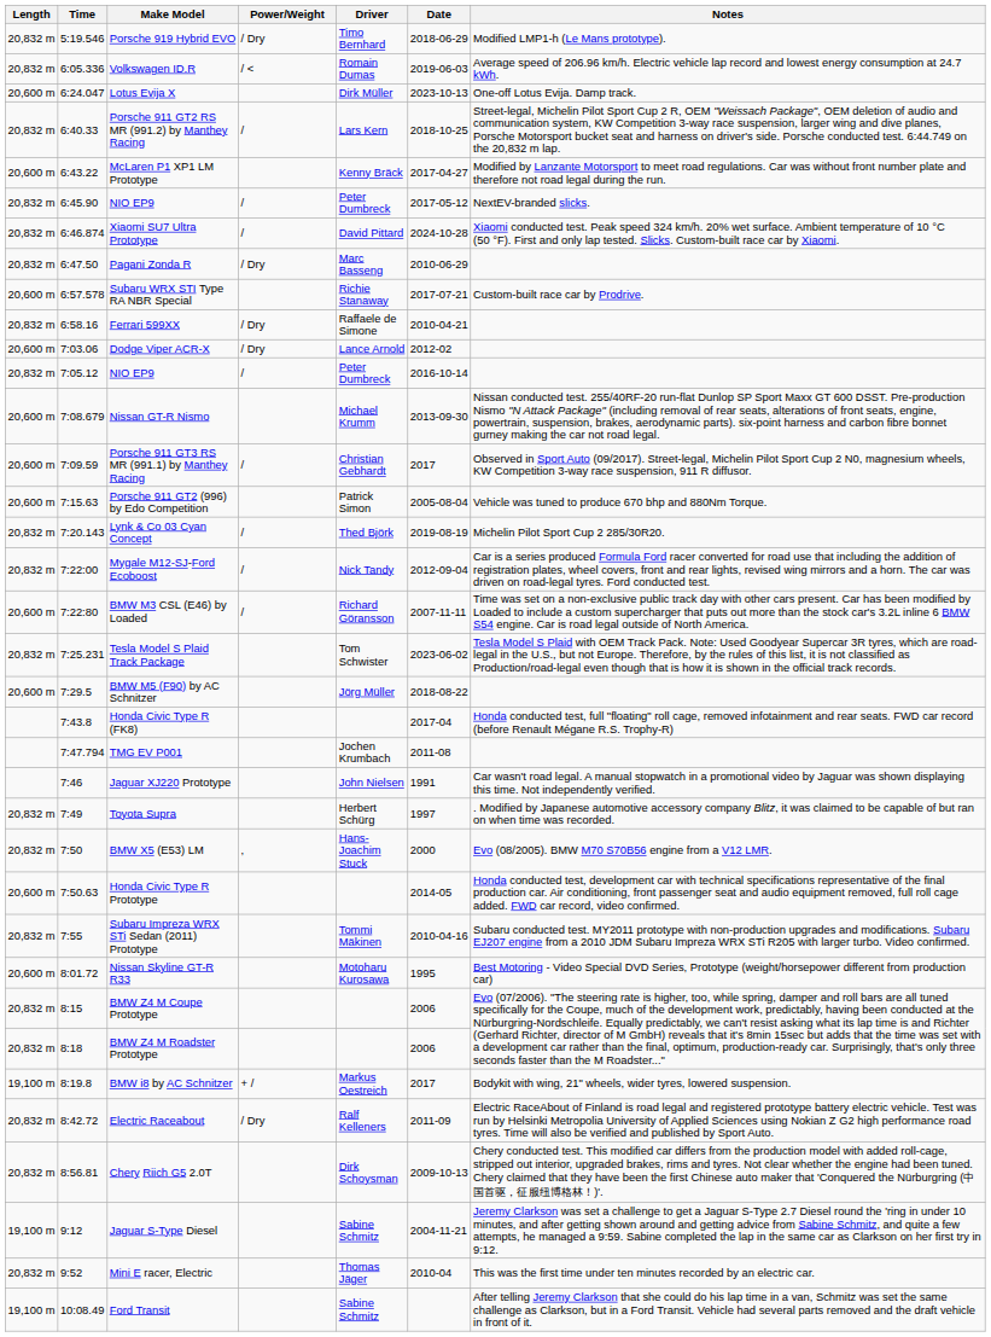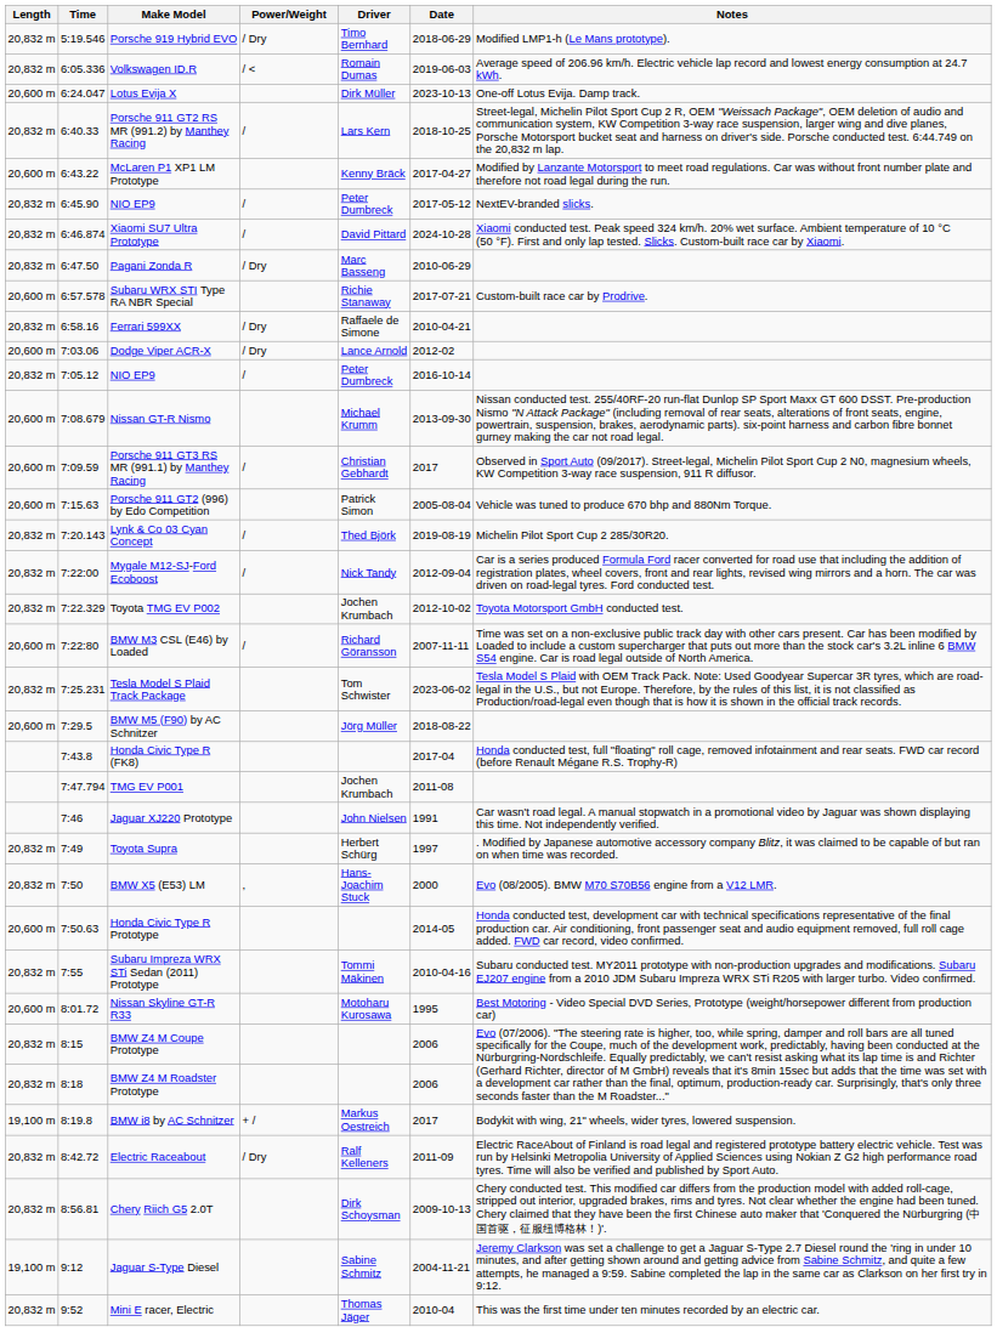 <table class="wikitable sortable" style="font-size:90%;">
 <tr>
 <th>Length</th>
 <th>Time</th>
 <th style="width:110px;">Make Model</th>
 <th style="width:118px;">Power/Weight</th>
 <th>Driver</th>
 <th>Date</th>
 <th>Notes</th>
 </tr>
 <tr>
 <td style="white-space: nowrap;">20,832 m</td>
 <td style="white-space: nowrap;">5:19.546</td>
 <td style="white-space: nowrap;"><a href='#'>Porsche 919 Hybrid EVO</a></td>
 <td> /  Dry</td>
 <td><a href='#'>Timo Bernhard</a></td>
 <td style="white-space: nowrap;">2018-06-29</td>
 <td>Modified LMP1-h (<a href='#'>Le Mans prototype</a>).</td>
 </tr>
 <tr>
 <td>20,832 m</td>
 <td>6:05.336</td>
 <td><a href='#'>Volkswagen ID.R</a></td>
 <td> / <</td>
 <td><a href='#'>Romain Dumas</a></td>
 <td>2019-06-03</td>
 <td>Average speed of 206.96 km/h. Electric vehicle lap record and lowest energy consumption at 24.7 <a href='#'>kWh</a>.</td>
 </tr>
 <tr>
 <td>20,600 m</td>
 <td>6:24.047</td>
 <td><a href='#'>Lotus Evija X</a></td>
 <td></td>
 <td><a href='#'>Dirk Müller</a></td>
 <td>2023-10-13</td>
 <td>One-off Lotus Evija. Damp track.</td>
 </tr>
 <tr>
 <td style="white-space: nowrap;">20,832 m</td>
 <td>6:40.33</td>
 <td><a href='#'>Porsche 911 GT2 RS</a> MR (991.2) by <a href='#'>Manthey Racing</a></td>
 <td> / </td>
 <td><a href='#'>Lars Kern</a></td>
 <td>2018-10-25</td>
 <td>Street-legal, Michelin Pilot Sport Cup 2 R, OEM <em>"Weissach Package"</em>, OEM deletion of audio and communication system, KW Competition 3-way race suspension, larger wing and dive planes, Porsche Motorsport bucket seat and harness on driver's side. Porsche conducted test. 6:44.749 on the 20,832 m lap.</td>
 </tr>
 <tr>
 <td>20,600 m</td>
 <td>6:43.22</td>
 <td><a href='#'>McLaren P1</a> XP1 LM Prototype</td>
 <td></td>
 <td><a href='#'>Kenny Bräck</a></td>
 <td>2017-04-27</td>
 <td>Modified by <a href='#'>Lanzante Motorsport</a> to meet road regulations. Car was without front number plate and therefore not road legal during the run.</td>
 </tr>
 <tr>
 <td>20,832 m</td>
 <td>6:45.90</td>
 <td><a href='#'>NIO EP9</a></td>
 <td> / </td>
 <td><a href='#'>Peter Dumbreck</a></td>
 <td>2017-05-12</td>
 <td>NextEV-branded <a href='#'>slicks</a>.</td>
 </tr>
 <tr>
 <td>20,832 m</td>
 <td>6:46.874</td>
 <td><a href='#'>Xiaomi SU7 Ultra Prototype</a></td>
 <td> / </td>
 <td><a href='#'>David Pittard</a></td>
 <td>2024-10-28</td>
 <td><a href='#'>Xiaomi</a> conducted test. Peak speed 324 km/h. 20% wet surface. Ambient temperature of 10 °C (50 °F). First and only lap tested. <a href='#'>Slicks</a>. Custom-built race car by <a href='#'>Xiaomi</a>.</td>
 </tr>
 <tr>
 <td>20,832 m</td>
 <td>6:47.50</td>
 <td><a href='#'>Pagani Zonda R</a></td>
 <td> /  Dry</td>
 <td><a href='#'>Marc Basseng</a></td>
 <td>2010-06-29</td>
 <td></td>
 </tr>
 <tr>
 <td>20,600 m</td>
 <td>6:57.578</td>
 <td><a href='#'>Subaru WRX STI</a> Type RA NBR Special</td>
 <td></td>
 <td><a href='#'>Richie Stanaway</a></td>
 <td>2017-07-21</td>
 <td>Custom-built race car by <a href='#'>Prodrive</a>.</td>
 </tr>
 <tr>
 <td>20,832 m</td>
 <td>6:58.16</td>
 <td><a href='#'>Ferrari 599XX</a></td>
 <td> /  Dry</td>
 <td>Raffaele de Simone</td>
 <td>2010-04-21</td>
 <td></td>
 </tr>
 <tr>
 <td>20,600 m</td>
 <td>7:03.06</td>
 <td><a href='#'>Dodge Viper ACR-X</a></td>
 <td> /  Dry</td>
 <td><a href='#'>Lance Arnold</a></td>
 <td>2012-02</td>
 <td></td>
 </tr>
 <tr>
 <td>20,832 m</td>
 <td>7:05.12</td>
 <td><a href='#'>NIO EP9</a></td>
 <td> / </td>
 <td><a href='#'>Peter Dumbreck</a></td>
 <td>2016-10-14</td>
 <td></td>
 </tr>
 <tr>
 <td>20,600 m</td>
 <td>7:08.679</td>
 <td><a href='#'>Nissan GT-R Nismo</a></td>
 <td></td>
 <td><a href='#'>Michael Krumm</a></td>
 <td>2013-09-30</td>
 <td>Nissan conducted test. 255/40RF-20 run-flat Dunlop SP Sport Maxx GT 600 DSST. Pre-production Nismo <em>"N Attack Package"</em> (including removal of rear seats, alterations of front seats, engine, powertrain, suspension, brakes, aerodynamic parts). six-point harness and carbon fibre bonnet gurney making the car not road legal.</td>
 </tr>
 <tr>
 <td>20,600 m</td>
 <td>7:09.59</td>
 <td><a href='#'>Porsche 911 GT3 RS</a> MR (991.1) by <a href='#'>Manthey Racing</a></td>
 <td> / </td>
 <td><a href='#'>Christian Gebhardt</a></td>
 <td>2017</td>
 <td>Observed in <a href='#'>Sport Auto</a> (09/2017). Street-legal, Michelin Pilot Sport Cup 2 N0, magnesium wheels, KW Competition 3-way race suspension, 911 R diffusor.</td>
 </tr>
 <tr>
 <td>20,600 m</td>
 <td>7:15.63</td>
 <td><a href='#'>Porsche 911 GT2</a> (996) by Edo Competition</td>
 <td></td>
 <td>Patrick Simon</td>
 <td>2005-08-04</td>
 <td>Vehicle was tuned to produce 670 bhp and 880Nm Torque.</td>
 </tr>
 <tr>
 <td>20,832 m</td>
 <td>7:20.143</td>
 <td><a href='#'>Lynk & Co 03 Cyan Concept</a></td>
 <td> / </td>
 <td><a href='#'>Thed Björk</a></td>
 <td>2019-08-19</td>
 <td>Michelin Pilot Sport Cup 2 285/30R20.</td>
 </tr>
 <tr>
 <td>20,832 m</td>
 <td>7:22:00</td>
 <td><a href='#'>Mygale M12-SJ</a>-<a href='#'>Ford Ecoboost</a></td>
 <td> / </td>
 <td><a href='#'>Nick Tandy</a></td>
 <td>2012-09-04</td>
 <td> Car is a series produced <a href='#'>Formula Ford</a> racer converted for road use that including the addition of registration plates, wheel covers, front and rear lights, revised wing mirrors and a horn. The car was driven on road-legal tyres. Ford conducted test.</td>
 </tr>
 <tr>
+<td>20,832 m</td>
+<td>7:22.329</td>
+<td>Toyota <a href='#'>TMG EV P002</a></td>
+<td></td>
+<td>Jochen Krumbach</td>
+<td>2012-10-02</td>
+<td><a href='#'>Toyota Motorsport GmbH</a> conducted test.</td>
+</tr>
+<tr>
 <td>20,600 m</td>
 <td>7:22:80</td>
 <td><a href='#'>BMW M3</a> CSL (E46) by Loaded</td>
 <td> / </td>
 <td><a href='#'>Richard Göransson</a></td>
 <td>2007-11-11</td>
 <td>Time was set on a non-exclusive public track day with other cars present. Car has been modified by Loaded to include a custom supercharger that puts out  more than the stock car's  3.2L inline 6 <a href='#'>BMW S54</a> engine. Car is road legal outside of North America.</td>
 </tr>
 <tr>
 <td>20,832 m</td>
 <td>7:25.231</td>
 <td><a href='#'>Tesla Model S Plaid Track Package</a></td>
 <td></td>
 <td>Tom Schwister</td>
 <td>2023-06-02</td>
 <td><a href='#'>Tesla Model S Plaid</a> with OEM Track Pack. Note: Used Goodyear Supercar 3R tyres, which are road-legal in the U.S., but not Europe. Therefore, by the rules of this list, it is not classified as Production/road-legal even though that is how it is shown in the official track records.</td>
 </tr>
 <tr>
 <td>20,600 m</td>
 <td>7:29.5</td>
 <td><a href='#'>BMW M5 (F90)</a> by AC Schnitzer</td>
 <td></td>
 <td><a href='#'>Jörg Müller</a></td>
 <td>2018-08-22</td>
 <td></td>
 </tr>
 <tr>
 <td></td>
 <td>7:43.8</td>
 <td><a href='#'>Honda Civic Type R</a> (FK8)</td>
 <td></td>
 <td></td>
 <td>2017-04</td>
 <td><a href='#'>Honda</a> conducted test, full "floating" roll cage, removed infotainment and rear seats. FWD car record (before Renault Mégane R.S. Trophy-R)</td>
 </tr>
 <tr>
 <td></td>
 <td>7:47.794</td>
 <td><a href='#'>TMG EV P001</a></td>
 <td></td>
 <td>Jochen Krumbach</td>
 <td>2011-08</td>
 <td></td>
 </tr>
 <tr>
 <td></td>
 <td>7:46</td>
 <td><a href='#'>Jaguar XJ220</a> Prototype</td>
 <td></td>
 <td><a href='#'>John Nielsen</a></td>
 <td>1991</td>
 <td>Car wasn't road legal. A manual stopwatch in a promotional video by Jaguar was shown displaying this time. Not independently verified.</td>
 </tr>
 <tr>
 <td>20,832 m</td>
 <td>7:49</td>
 <td><a href='#'>Toyota Supra</a></td>
 <td></td>
 <td>Herbert Schürg</td>
 <td>1997</td>
 <td>. Modified by Japanese automotive accessory company <em>Blitz</em>, it was claimed to be capable of  but ran on  when time was recorded.</td>
 </tr>
 <tr>
 <td>20,832 m</td>
 <td>7:50</td>
 <td><a href='#'>BMW X5</a> (E53) LM</td>
 <td>, </td>
 <td><a href='#'>Hans-Joachim Stuck</a></td>
 <td>2000</td>
 <td><a href='#'>Evo</a> (08/2005). BMW <a href='#'>M70 S70B56</a> engine from a <a href='#'>V12 LMR</a>.</td>
 </tr>
 <tr>
 <td>20,600 m</td>
 <td>7:50.63</td>
 <td><a href='#'>Honda Civic Type R</a> Prototype</td>
 <td></td>
 <td></td>
 <td>2014-05</td>
 <td><a href='#'>Honda</a> conducted test, development car with technical specifications representative of the final production car. Air conditioning, front passenger seat and audio equipment removed, full roll cage added. <a href='#'>FWD</a> car record, video confirmed.</td>
 </tr>
 <tr>
 <td>20,832 m</td>
 <td>7:55</td>
 <td><a href='#'>Subaru Impreza WRX STi</a> Sedan (2011) Prototype</td>
 <td></td>
 <td><a href='#'>Tommi Mäkinen</a></td>
 <td>2010-04-16</td>
 <td>Subaru conducted test. MY2011 prototype with non-production upgrades and modifications. <a href='#'>Subaru EJ207 engine</a> from a 2010 JDM Subaru Impreza WRX STi R205 with larger turbo. Video confirmed.</td>
 </tr>
 <tr>
 <td>20,600 m</td>
 <td>8:01.72</td>
 <td><a href='#'>Nissan Skyline GT-R R33</a></td>
 <td></td>
 <td><a href='#'>Motoharu Kurosawa</a></td>
 <td>1995</td>
 <td><a href='#'>Best Motoring</a> - Video Special DVD Series, Prototype (weight/horsepower different from production car)</td>
 </tr>
 <tr>
 <td>20,832 m</td>
 <td>8:15</td>
 <td><a href='#'>BMW Z4 M Coupe</a> Prototype</td>
 <td></td>
 <td></td>
 <td>2006</td>
 <td rowspan="2"><a href='#'>Evo</a> (07/2006). "The steering rate is higher, too, while spring, damper and roll bars are all tuned specifically for the Coupe, much of the development work, predictably, having been conducted at the Nürburgring-Nordschleife. Equally predictably, we can't resist asking what its lap time is and Richter (Gerhard Richter, director of M GmbH) reveals that it's 8min 15sec but adds that the time was set with a development car rather than the final, optimum, production-ready car. Surprisingly, that's only three seconds faster than the M Roadster..."</td>
 </tr>
 <tr>
 <td>20,832 m</td>
 <td>8:18</td>
 <td><a href='#'>BMW Z4 M Roadster</a> Prototype</td>
 <td></td>
 <td></td>
 <td>2006</td>
 </tr>
 <tr>
 <td>19,100 m</td>
 <td>8:19.8</td>
 <td><a href='#'>BMW i8</a> by <a href='#'>AC Schnitzer</a></td>
 <td> +  / </td>
 <td><a href='#'>Markus Oestreich</a></td>
 <td>2017</td>
 <td>Bodykit with wing, 21" wheels, wider tyres, lowered suspension.</td>
 </tr>
 <tr>
 <td>20,832 m</td>
 <td>8:42.72</td>
 <td><a href='#'>Electric Raceabout</a></td>
 <td> /  Dry</td>
 <td><a href='#'>Ralf Kelleners</a></td>
 <td>2011-09</td>
 <td>Electric RaceAbout of Finland is road legal and registered prototype battery electric vehicle. Test was run by Helsinki Metropolia University of Applied Sciences using Nokian Z G2 high performance road tyres. Time will also be verified and published by Sport Auto.</td>
 </tr>
 <tr>
 <td>20,832 m</td>
 <td>8:56.81</td>
 <td><a href='#'>Chery</a> <a href='#'>Riich G5</a> 2.0T</td>
 <td></td>
 <td><a href='#'>Dirk Schoysman</a></td>
 <td>2009-10-13</td>
 <td>Chery conducted test. This modified car differs from the production model with added roll-cage, stripped out interior, upgraded brakes, rims and tyres. Not clear whether the engine had been tuned. Chery claimed that they have been the first Chinese auto maker that 'Conquered the Nürburgring (中国首驱，征服纽博格林！)'.</td>
 </tr>
 <tr>
 <td>19,100 m</td>
 <td>9:12</td>
 <td><a href='#'>Jaguar S-Type</a> Diesel</td>
 <td></td>
 <td><a href='#'>Sabine Schmitz</a></td>
 <td>2004-11-21</td>
 <td><a href='#'>Jeremy Clarkson</a> was set a challenge to get a Jaguar S-Type 2.7 Diesel round the 'ring in under 10 minutes, and after getting shown around and getting advice from <a href='#'>Sabine Schmitz</a>, and quite a few attempts, he managed a 9:59. Sabine completed the lap in the same car as Clarkson on her first try in 9:12.</td>
 </tr>
 <tr>
 <td>20,832 m</td>
 <td>9:52</td>
 <td><a href='#'>Mini E</a> racer, Electric</td>
 <td></td>
 <td><a href='#'>Thomas Jäger</a></td>
 <td>2010-04</td>
 <td>This was the first time under ten minutes recorded by an electric car.</td>
 </tr>
-<tr>
-<td>19,100 m</td>
-<td>10:08.49</td>
-<td><a href='#'>Ford Transit</a></td>
-<td></td>
-<td><a href='#'>Sabine Schmitz</a></td>
-<td></td>
-<td>After telling <a href='#'>Jeremy Clarkson</a> that she could do his lap time in a van, Schmitz was set the same challenge as Clarkson, but in a Ford Transit. Vehicle had several parts removed and the draft vehicle in front of it.</td>
-</tr>
 </table>
